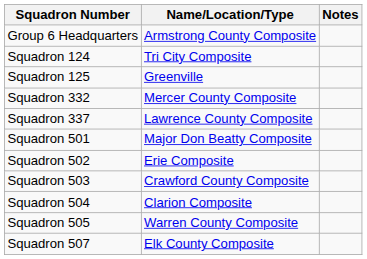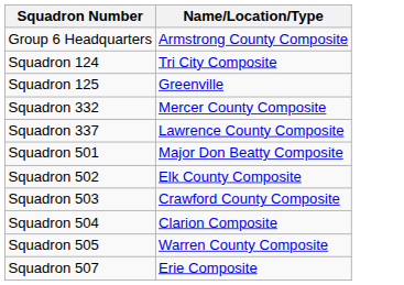 <table class="wikitable">
 <tr>
 <th>Squadron Number</th>
 <th>Name/Location/Type</th>
-<th>Notes</th>
 </tr>
 <tr>
 <td>Group 6 Headquarters</td>
 <td><a href='#'>Armstrong County Composite</a></td>
-<td></td>
 </tr>
 <tr>
 <td>Squadron 124</td>
 <td><a href='#'>Tri City Composite</a></td>
-<td></td>
 </tr>
 <tr>
 <td>Squadron 125</td>
 <td><a href='#'>Greenville</a></td>
-<td></td>
 </tr>
 <tr>
 <td>Squadron 332</td>
 <td><a href='#'>Mercer County Composite</a></td>
-<td></td>
 </tr>
 <tr>
 <td>Squadron 337</td>
 <td><a href='#'>Lawrence County Composite</a></td>
-<td></td>
 </tr>
 <tr>
 <td>Squadron 501</td>
 <td><a href='#'>Major Don Beatty Composite</a></td>
-<td></td>
 </tr>
 <tr>
 <td>Squadron 502</td>
-<td><a href='#'>Erie Composite</a></td>
-<td></td>
+<td><a href='#'>Elk County Composite</a></td>
 </tr>
 <tr>
 <td>Squadron 503</td>
 <td><a href='#'>Crawford County Composite</a></td>
-<td></td>
 </tr>
 <tr>
 <td>Squadron 504</td>
 <td><a href='#'>Clarion Composite</a></td>
-<td></td>
 </tr>
 <tr>
 <td>Squadron 505</td>
 <td><a href='#'>Warren County Composite</a></td>
-<td></td>
 </tr>
 <tr>
 <td>Squadron 507</td>
-<td><a href='#'>Elk County Composite</a></td>
-<td></td>
+<td><a href='#'>Erie Composite</a></td>
 </tr>
 </table>
